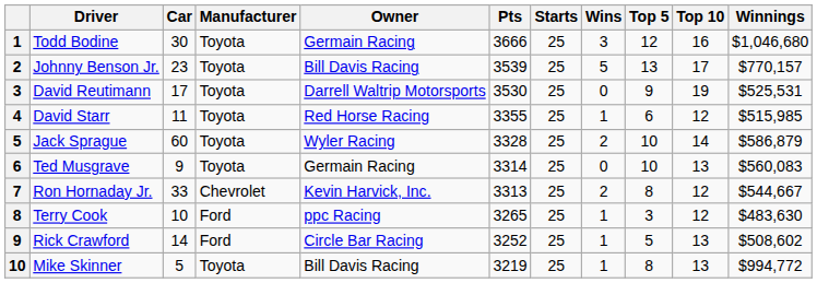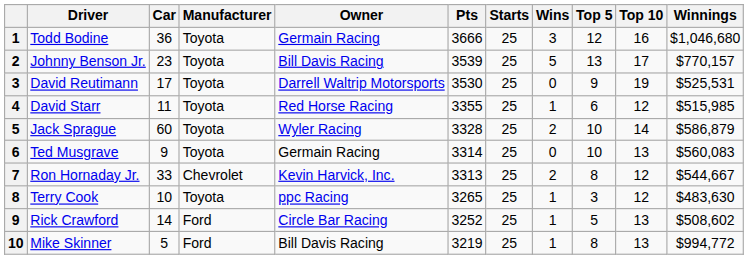 <table class="wikitable" style="font-size:77%; text-align:center">
 <tr valign="center">
 <th valign="middle"></th>
 <th valign="middle">Driver</th>
 <th valign="middle">Car</th>
 <th valign="middle">Manufacturer</th>
 <th valign="middle">Owner</th>
 <th valign="middle">Pts</th>
 <th valign="middle">Starts</th>
 <th valign="middle">Wins</th>
 <th valign="middle">Top 5</th>
 <th valign="middle">Top 10</th>
 <th valign="middle">Winnings</th>
 </tr>
 <tr>
 <th>1</th>
 <td align="left"><a href='#'>Todd Bodine</a></td>
-<td>30</td>
+<td>36</td>
 <td align="left">Toyota</td>
 <td align="left"><a href='#'>Germain Racing</a></td>
 <td>3666</td>
 <td>25</td>
 <td>3</td>
 <td>12</td>
 <td>16</td>
 <td>$1,046,680</td>
 </tr>
 <tr>
 <th>2</th>
 <td align="left"><a href='#'>Johnny Benson Jr.</a></td>
 <td>23</td>
 <td align="left">Toyota</td>
 <td align="left"><a href='#'>Bill Davis Racing</a></td>
 <td>3539</td>
 <td>25</td>
 <td>5</td>
 <td>13</td>
 <td>17</td>
 <td>$770,157</td>
 </tr>
 <tr>
 <th>3</th>
 <td align="left"><a href='#'>David Reutimann</a></td>
 <td>17</td>
 <td align="left">Toyota</td>
 <td align="left"><a href='#'>Darrell Waltrip Motorsports</a></td>
 <td>3530</td>
 <td>25</td>
 <td>0</td>
 <td>9</td>
 <td>19</td>
 <td>$525,531</td>
 </tr>
 <tr>
 <th>4</th>
 <td align="left"><a href='#'>David Starr</a></td>
 <td>11</td>
 <td align="left">Toyota</td>
 <td align="left"><a href='#'>Red Horse Racing</a></td>
 <td>3355</td>
 <td>25</td>
 <td>1</td>
 <td>6</td>
 <td>12</td>
 <td>$515,985</td>
 </tr>
 <tr>
 <th>5</th>
 <td align="left"><a href='#'>Jack Sprague</a></td>
 <td>60</td>
 <td align="left">Toyota</td>
 <td align="left"><a href='#'>Wyler Racing</a></td>
 <td>3328</td>
 <td>25</td>
 <td>2</td>
 <td>10</td>
 <td>14</td>
 <td>$586,879</td>
 </tr>
 <tr>
 <th>6</th>
 <td align="left"><a href='#'>Ted Musgrave</a></td>
 <td>9</td>
 <td align="left">Toyota</td>
 <td align="left">Germain Racing</td>
 <td>3314</td>
 <td>25</td>
 <td>0</td>
 <td>10</td>
 <td>13</td>
 <td>$560,083</td>
 </tr>
 <tr>
 <th>7</th>
 <td align="left"><a href='#'>Ron Hornaday Jr.</a></td>
 <td>33</td>
 <td align="left">Chevrolet</td>
 <td align="left"><a href='#'>Kevin Harvick, Inc.</a></td>
 <td>3313</td>
 <td>25</td>
 <td>2</td>
 <td>8</td>
 <td>12</td>
 <td>$544,667</td>
 </tr>
 <tr>
 <th>8</th>
 <td align="left"><a href='#'>Terry Cook</a></td>
 <td>10</td>
-<td align="left">Ford</td>
+<td align="left">Toyota</td>
 <td align="left"><a href='#'>ppc Racing</a></td>
 <td>3265</td>
 <td>25</td>
 <td>1</td>
 <td>3</td>
 <td>12</td>
 <td>$483,630</td>
 </tr>
 <tr>
 <th>9</th>
 <td align="left"><a href='#'>Rick Crawford</a></td>
 <td>14</td>
 <td align="left">Ford</td>
 <td align="left"><a href='#'>Circle Bar Racing</a></td>
 <td>3252</td>
 <td>25</td>
 <td>1</td>
 <td>5</td>
 <td>13</td>
 <td>$508,602</td>
 </tr>
 <tr>
 <th>10</th>
 <td align="left"><a href='#'>Mike Skinner</a></td>
 <td>5</td>
-<td align="left">Toyota</td>
+<td align="left">Ford</td>
 <td align="left">Bill Davis Racing</td>
 <td>3219</td>
 <td>25</td>
 <td>1</td>
 <td>8</td>
 <td>13</td>
 <td>$994,772</td>
 </tr>
 </table>
